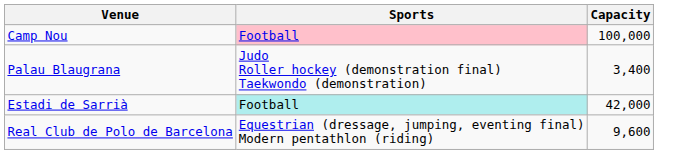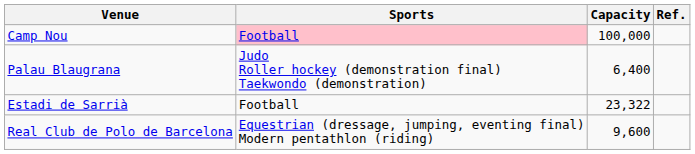 <table class="wikitable sortable">
 <tr>
 <th>Venue</th>
 <th>Sports</th>
 <th>Capacity</th>
+<th class="unsortable">Ref.</th>
 </tr>
 <tr>
 <td><a href='#'>Camp Nou</a></td>
 <td style="background: pink;"><a href='#'>Football</a></td>
 <td align="right">100,000</td>
+<td align=center></td>
 </tr>
 <tr>
 <td><a href='#'>Palau Blaugrana</a></td>
 <td><a href='#'>Judo</a><br><a href='#'>Roller hockey</a> (demonstration final)<br><a href='#'>Taekwondo</a> (demonstration)</td>
-<td align="right">3,400</td>
+<td align="right">6,400</td>
+<td align=center></td>
 </tr>
 <tr>
 <td><a href='#'>Estadi de Sarrià</a></td>
-<td style="background: paleturquoise;">Football</td>
-<td align="right">42,000</td>
+<td>Football</td>
+<td align="right">23,322</td>
+<td align=center></td>
 </tr>
 <tr>
 <td><a href='#'>Real Club de Polo de Barcelona</a></td>
 <td><a href='#'>Equestrian</a> (dressage, jumping, eventing final)<br>Modern pentathlon (riding)</td>
 <td align="right">9,600</td>
+<td align=center></td>
 </tr>
 </table>
